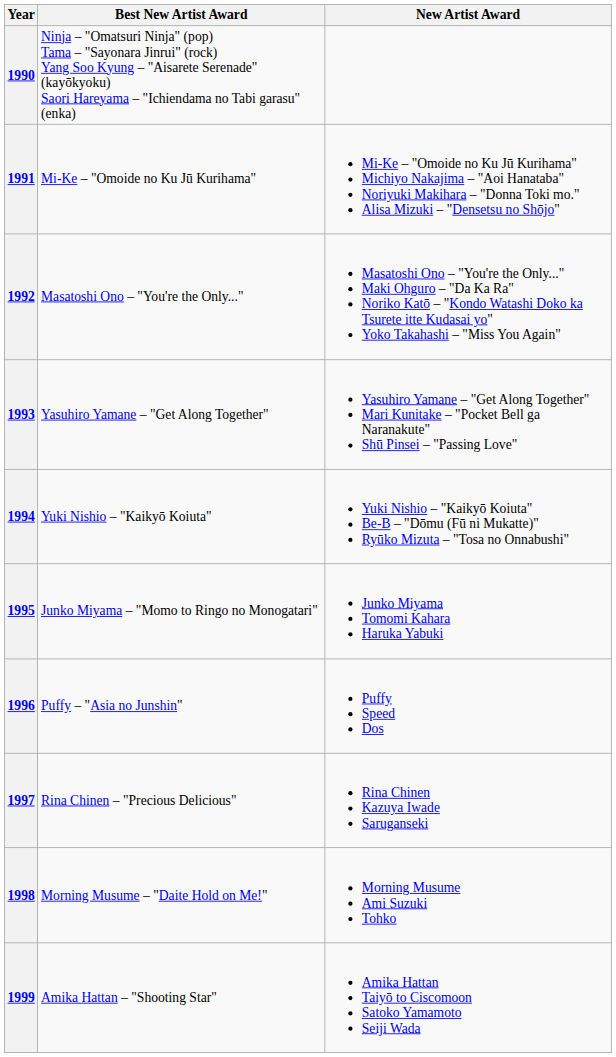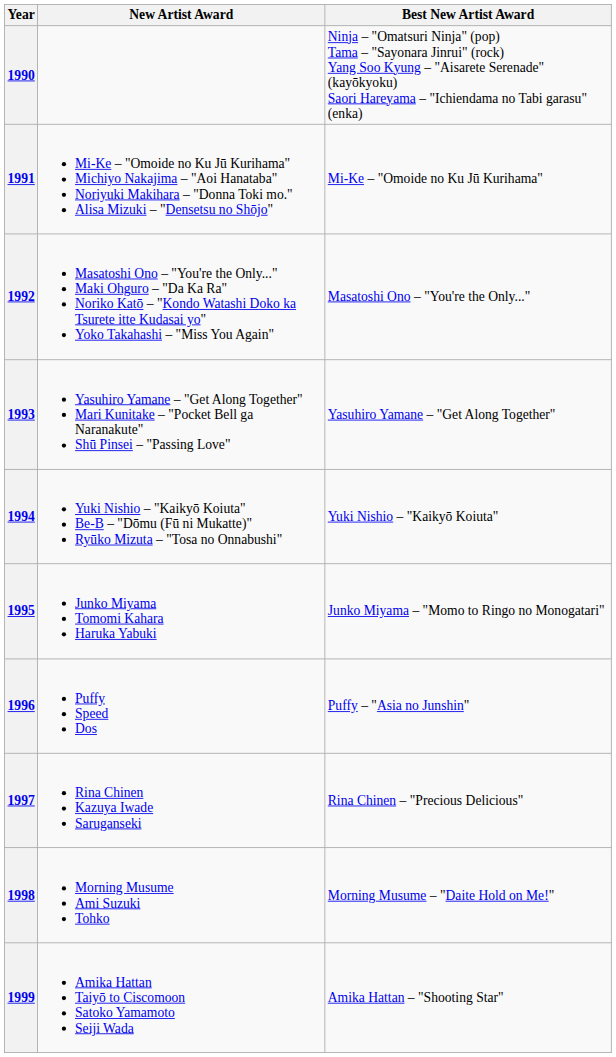 <table class="wikitable plainrowheaders">
 <tr>
 <th scope="col" width=30px>Year</th>
+<th scope="col" width=330px>New Artist Award</th>
 <th scope="col" width=330px>Best New Artist Award</th>
-<th scope="col" width=330px>New Artist Award</th>
 </tr>
 <tr>
 <th scope="row" align="center"><a href='#'>1990</a></th>
+<td></td>
 <td><a href='#'>Ninja</a> – "Omatsuri Ninja" (pop)<br><a href='#'>Tama</a> – "Sayonara Jinrui" (rock)<br><a href='#'>Yang Soo Kyung</a> – "Aisarete Serenade" (kayōkyoku)<br><a href='#'>Saori Hareyama</a> – "Ichiendama no Tabi garasu" (enka)</td>
-<td></td>
 </tr>
 <tr>
 <th scope="row" align="center"><a href='#'>1991</a></th>
+<td><br><ul><li><a href='#'>Mi-Ke</a> – "Omoide no Ku Jū Kurihama"</li><li><a href='#'>Michiyo Nakajima</a> – "Aoi Hanataba"</li><li><a href='#'>Noriyuki Makihara</a> – "Donna Toki mo."</li><li><a href='#'>Alisa Mizuki</a> – "<a href='#'>Densetsu no Shōjo</a>"</li></ul></td>
 <td><a href='#'>Mi-Ke</a> – "Omoide no Ku Jū Kurihama"</td>
-<td><br><ul><li><a href='#'>Mi-Ke</a> – "Omoide no Ku Jū Kurihama"</li><li><a href='#'>Michiyo Nakajima</a> – "Aoi Hanataba"</li><li><a href='#'>Noriyuki Makihara</a> – "Donna Toki mo."</li><li><a href='#'>Alisa Mizuki</a> – "<a href='#'>Densetsu no Shōjo</a>"</li></ul></td>
 </tr>
 <tr>
 <th scope="row" align="center"><a href='#'>1992</a></th>
+<td><br><ul><li><a href='#'>Masatoshi Ono</a> – "You're the Only..."</li><li><a href='#'>Maki Ohguro</a> – "Da Ka Ra"</li><li><a href='#'>Noriko Katō</a> – "<a href='#'>Kondo Watashi Doko ka Tsurete itte Kudasai yo</a>"</li><li><a href='#'>Yoko Takahashi</a> – "Miss You Again"</li></ul></td>
 <td><a href='#'>Masatoshi Ono</a> – "You're the Only..."</td>
-<td><br><ul><li><a href='#'>Masatoshi Ono</a> – "You're the Only..."</li><li><a href='#'>Maki Ohguro</a> – "Da Ka Ra"</li><li><a href='#'>Noriko Katō</a> – "<a href='#'>Kondo Watashi Doko ka Tsurete itte Kudasai yo</a>"</li><li><a href='#'>Yoko Takahashi</a> – "Miss You Again"</li></ul></td>
 </tr>
 <tr>
 <th scope="row" align="center"><a href='#'>1993</a></th>
+<td><br><ul><li><a href='#'>Yasuhiro Yamane</a> – "Get Along Together"</li><li><a href='#'>Mari Kunitake</a> – "Pocket Bell ga Naranakute"</li><li><a href='#'>Shū Pinsei</a> – "Passing Love"</li></ul></td>
 <td><a href='#'>Yasuhiro Yamane</a> – "Get Along Together"</td>
-<td><br><ul><li><a href='#'>Yasuhiro Yamane</a> – "Get Along Together"</li><li><a href='#'>Mari Kunitake</a> – "Pocket Bell ga Naranakute"</li><li><a href='#'>Shū Pinsei</a> – "Passing Love"</li></ul></td>
 </tr>
 <tr>
 <th scope="row" align="center"><a href='#'>1994</a></th>
+<td><br><ul><li><a href='#'>Yuki Nishio</a> – "Kaikyō Koiuta"</li><li><a href='#'>Be-B</a> – "Dōmu (Fū ni Mukatte)"</li><li><a href='#'>Ryūko Mizuta</a> – "Tosa no Onnabushi"</li></ul></td>
 <td><a href='#'>Yuki Nishio</a> – "Kaikyō Koiuta"</td>
-<td><br><ul><li><a href='#'>Yuki Nishio</a> – "Kaikyō Koiuta"</li><li><a href='#'>Be-B</a> – "Dōmu (Fū ni Mukatte)"</li><li><a href='#'>Ryūko Mizuta</a> – "Tosa no Onnabushi"</li></ul></td>
 </tr>
 <tr>
 <th scope="row" align="center"><a href='#'>1995</a></th>
+<td><br><ul><li><a href='#'>Junko Miyama</a></li><li><a href='#'>Tomomi Kahara</a></li><li><a href='#'>Haruka Yabuki</a></li></ul></td>
 <td><a href='#'>Junko Miyama</a> – "Momo to Ringo no Monogatari"</td>
-<td><br><ul><li><a href='#'>Junko Miyama</a></li><li><a href='#'>Tomomi Kahara</a></li><li><a href='#'>Haruka Yabuki</a></li></ul></td>
 </tr>
 <tr>
 <th scope="row" align="center"><a href='#'>1996</a></th>
+<td><br><ul><li><a href='#'>Puffy</a></li><li><a href='#'>Speed</a></li><li><a href='#'>Dos</a></li></ul></td>
 <td><a href='#'>Puffy</a> – "<a href='#'>Asia no Junshin</a>"</td>
-<td><br><ul><li><a href='#'>Puffy</a></li><li><a href='#'>Speed</a></li><li><a href='#'>Dos</a></li></ul></td>
 </tr>
 <tr>
 <th scope="row" align="center"><a href='#'>1997</a></th>
+<td><br><ul><li><a href='#'>Rina Chinen</a></li><li><a href='#'>Kazuya Iwade</a></li><li><a href='#'>Saruganseki</a></li></ul></td>
 <td><a href='#'>Rina Chinen</a> – "Precious Delicious"</td>
-<td><br><ul><li><a href='#'>Rina Chinen</a></li><li><a href='#'>Kazuya Iwade</a></li><li><a href='#'>Saruganseki</a></li></ul></td>
 </tr>
 <tr>
 <th scope="row" align="center"><a href='#'>1998</a></th>
+<td><br><ul><li><a href='#'>Morning Musume</a></li><li><a href='#'>Ami Suzuki</a></li><li><a href='#'>Tohko</a></li></ul></td>
 <td><a href='#'>Morning Musume</a> – "<a href='#'>Daite Hold on Me!</a>"</td>
-<td><br><ul><li><a href='#'>Morning Musume</a></li><li><a href='#'>Ami Suzuki</a></li><li><a href='#'>Tohko</a></li></ul></td>
 </tr>
 <tr>
 <th scope="row" align="center"><a href='#'>1999</a></th>
+<td><br><ul><li><a href='#'>Amika Hattan</a></li><li><a href='#'>Taiyō to Ciscomoon</a></li><li><a href='#'>Satoko Yamamoto</a></li><li><a href='#'>Seiji Wada</a></li></ul></td>
 <td><a href='#'>Amika Hattan</a> – "Shooting Star"</td>
-<td><br><ul><li><a href='#'>Amika Hattan</a></li><li><a href='#'>Taiyō to Ciscomoon</a></li><li><a href='#'>Satoko Yamamoto</a></li><li><a href='#'>Seiji Wada</a></li></ul></td>
 </tr>
 </table>
